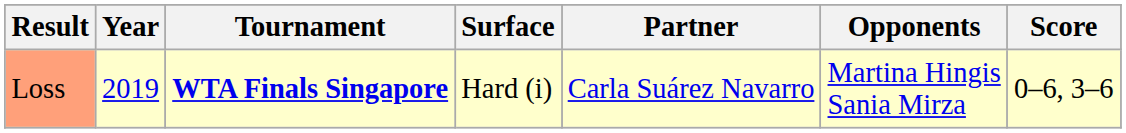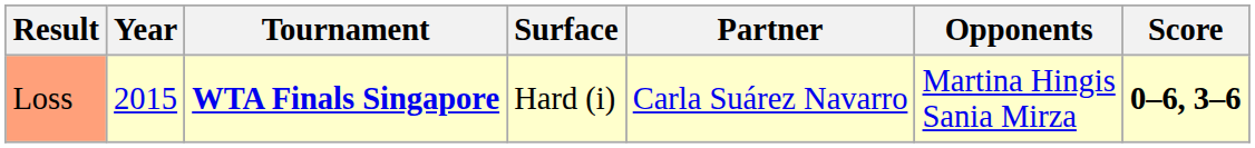 <table class="sortable wikitable">
 <tr>
 <th>Result</th>
 <th>Year</th>
 <th>Tournament</th>
 <th>Surface</th>
 <th>Partner</th>
 <th>Opponents</th>
 <th class="unsortable">Score</th>
 </tr>
 <tr bgcolor=#FFFFCC>
 <td bgcolor=ffa07a>Loss</td>
-<td><a href='#'>2019</a></td>
+<td><a href='#'>2015</a></td>
 <td><strong><a href='#'>WTA Finals Singapore</a></strong></td>
 <td>Hard (i)</td>
 <td> <a href='#'>Carla Suárez Navarro</a></td>
 <td> <a href='#'>Martina Hingis</a><br> <a href='#'>Sania Mirza</a></td>
-<td>0–6, 3–6</td>
+<td><strong>0–6, 3–6</strong></td>
 </tr>
 </table>
